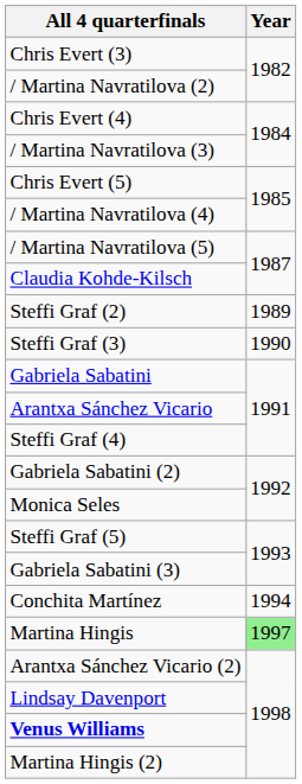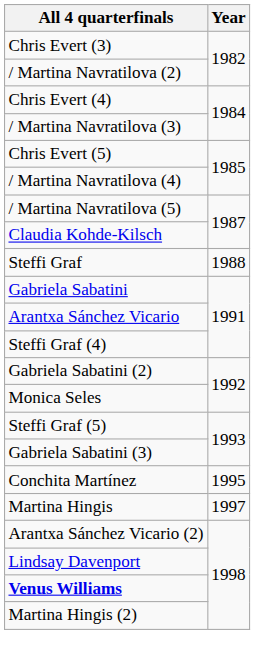 <table class="wikitable">
 <tr>
 <th>All 4 quarterfinals</th>
 <th>Year</th>
 </tr>
 <tr>
 <td> Chris Evert (3)</td>
 <td rowspan=2>1982</td>
 </tr>
 <tr>
 <td>/ Martina Navratilova (2)</td>
 </tr>
 <tr>
 <td> Chris Evert (4)</td>
 <td rowspan=2>1984</td>
 </tr>
 <tr>
 <td>/ Martina Navratilova (3)</td>
 </tr>
 <tr>
 <td> Chris Evert (5)</td>
 <td rowspan=2>1985</td>
 </tr>
 <tr>
 <td>/ Martina Navratilova (4)</td>
 </tr>
 <tr>
 <td>/ Martina Navratilova (5)</td>
 <td rowspan=2>1987</td>
 </tr>
 <tr>
 <td> <a href='#'>Claudia Kohde-Kilsch</a></td>
 </tr>
 <tr>
-<td> Steffi Graf (2)</td>
-<td>1989</td>
-</tr>
-<tr>
-<td> Steffi Graf (3)</td>
-<td>1990</td>
+<td> Steffi Graf</td>
+<td>1988</td>
 </tr>
 <tr>
 <td> <a href='#'>Gabriela Sabatini</a></td>
 <td rowspan=3>1991</td>
 </tr>
 <tr>
 <td> <a href='#'>Arantxa Sánchez Vicario</a></td>
 </tr>
 <tr>
 <td> Steffi Graf (4)</td>
 </tr>
 <tr>
 <td> Gabriela Sabatini (2)</td>
 <td rowspan=2>1992</td>
 </tr>
 <tr>
 <td> Monica Seles</td>
 </tr>
 <tr>
 <td> Steffi Graf (5)</td>
 <td rowspan=2>1993</td>
 </tr>
 <tr>
 <td> Gabriela Sabatini (3)</td>
 </tr>
 <tr>
 <td> Conchita Martínez</td>
-<td>1994</td>
+<td>1995</td>
 </tr>
 <tr>
 <td> Martina Hingis</td>
-<td style="background: lightgreen;">1997</td>
+<td>1997</td>
 </tr>
 <tr>
 <td> Arantxa Sánchez Vicario (2)</td>
 <td rowspan=4>1998</td>
 </tr>
 <tr>
 <td> <a href='#'>Lindsay Davenport</a></td>
 </tr>
 <tr>
 <td> <strong><a href='#'>Venus Williams</a> </strong></td>
 </tr>
 <tr>
 <td> Martina Hingis (2)</td>
 </tr>
 </table>
